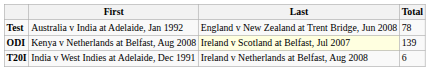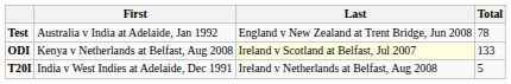 <table class="wikitable">
 <tr>
 <th></th>
 <th>First</th>
 <th>Last</th>
 <th>Total</th>
 </tr>
 <tr>
 <td><strong>Test</strong></td>
 <td>Australia v India at Adelaide, Jan 1992</td>
 <td>England v New Zealand at Trent Bridge, Jun 2008</td>
 <td>78</td>
 </tr>
 <tr>
 <td><strong>ODI</strong></td>
 <td>Kenya v Netherlands at Belfast, Aug 2008</td>
 <td style="background: lightyellow;">Ireland v Scotland at Belfast, Jul 2007</td>
-<td>139</td>
+<td>133</td>
 </tr>
 <tr>
 <td><strong>T20I</strong></td>
 <td>India v West Indies at Adelaide, Dec 1991</td>
 <td>Ireland v Netherlands at Belfast, Aug 2008</td>
-<td>6</td>
+<td>5</td>
 </tr>
 </table>
